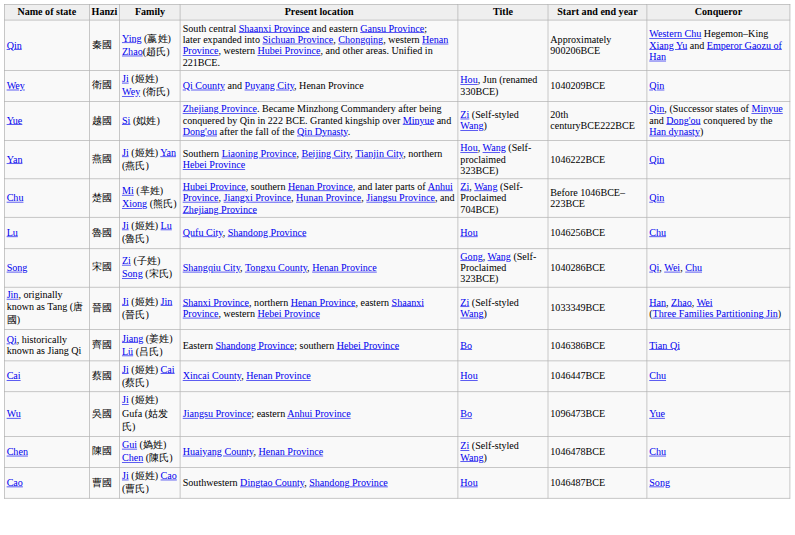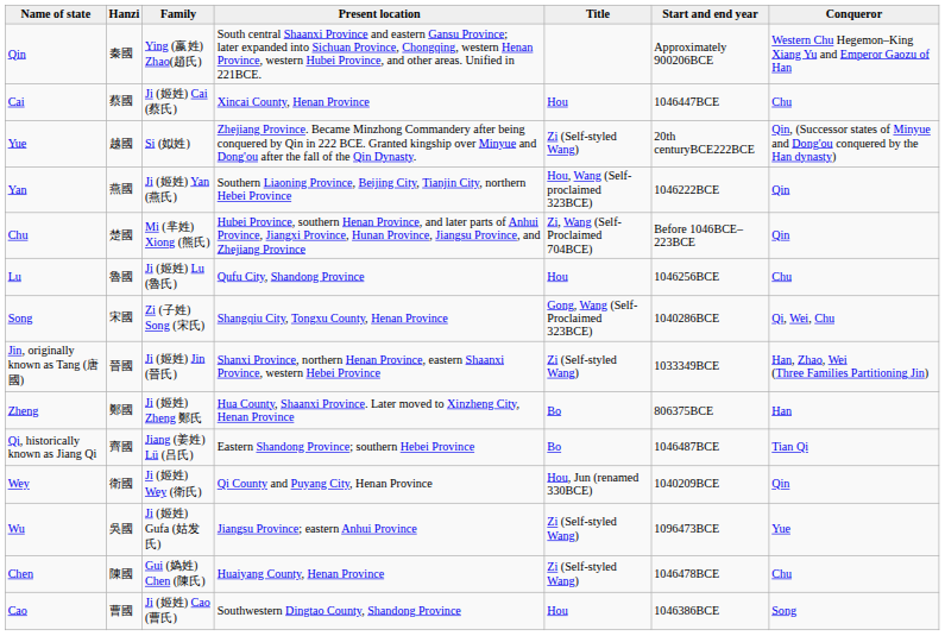 <table class="wikitable">
 <tr>
 <th style="background:#efefef;">Name of state</th>
 <th>Hanzi</th>
 <th style="background:#efefef;">Family</th>
 <th style="background:#efefef;">Present location</th>
 <th style="background:#efefef;">Title</th>
 <th style="background:#efefef;">Start and end year</th>
 <th style="background:#efefef;">Conqueror</th>
 </tr>
 <tr ---->
 <td><a href='#'>Qin</a></td>
 <td>秦國</td>
 <td><a href='#'>Ying</a> (嬴姓)  <a href='#'>Zhao</a>(趙氏)</td>
 <td>South central <a href='#'>Shaanxi Province</a> and eastern <a href='#'>Gansu Province</a>;<br>later expanded into <a href='#'>Sichuan Province</a>, <a href='#'>Chongqing</a>, western <a href='#'>Henan Province</a>, western <a href='#'>Hubei Province</a>, and other areas. Unified in 221BCE.</td>
 <td></td>
 <td>Approximately 900206BCE</td>
 <td><a href='#'>Western Chu</a> Hegemon–King <a href='#'>Xiang Yu</a> and <a href='#'>Emperor Gaozu of Han</a></td>
 </tr>
 <tr ---->
-<td><a href='#'>Wey</a></td>
-<td>衛國</td>
-<td><a href='#'>Ji</a> (姬姓) <a href='#'>Wey</a> (衛氏)</td>
-<td><a href='#'>Qi County</a> and <a href='#'>Puyang City</a>, Henan Province</td>
-<td><a href='#'>Hou</a>, Jun (renamed 330BCE)</td>
-<td>1040209BCE</td>
-<td><a href='#'>Qin</a></td>
+<td><a href='#'>Cai</a></td>
+<td>蔡國</td>
+<td><a href='#'>Ji</a> (姬姓) <a href='#'>Cai</a> (蔡氏)</td>
+<td><a href='#'>Xincai County</a>, <a href='#'>Henan Province</a></td>
+<td><a href='#'>Hou</a></td>
+<td>1046447BCE</td>
+<td><a href='#'>Chu</a></td>
 </tr>
 <tr ---->
 <td><a href='#'>Yue</a></td>
 <td>越國</td>
 <td><a href='#'>Si</a> (姒姓)</td>
 <td><a href='#'>Zhejiang Province</a>. Became Minzhong Commandery after being conquered by Qin in 222 BCE. Granted kingship over <a href='#'>Minyue</a> and <a href='#'>Dong'ou</a> after the fall of the <a href='#'>Qin Dynasty</a>.</td>
 <td><a href='#'>Zi</a> (Self-styled <a href='#'>Wang</a>)</td>
 <td> 20th centuryBCE222BCE</td>
 <td><a href='#'>Qin</a>, (Successor states of <a href='#'>Minyue</a> and <a href='#'>Dong'ou</a> conquered by the <a href='#'>Han dynasty</a>)</td>
 </tr>
 <tr ---->
 <td><a href='#'>Yan</a></td>
 <td>燕國</td>
 <td><a href='#'>Ji</a> (姬姓) <a href='#'>Yan</a> (燕氏)</td>
 <td>Southern <a href='#'>Liaoning Province</a>, <a href='#'>Beijing City</a>, <a href='#'>Tianjin City</a>, northern <a href='#'>Hebei Province</a></td>
 <td><a href='#'>Hou</a>, <a href='#'>Wang</a> (Self-proclaimed 323BCE)</td>
 <td>1046222BCE</td>
 <td><a href='#'>Qin</a></td>
 </tr>
 <tr ---->
 <td><a href='#'>Chu</a></td>
 <td>楚國</td>
 <td><a href='#'>Mi</a> (芈姓) <a href='#'>Xiong</a> (熊氏)</td>
 <td><a href='#'>Hubei Province</a>, southern <a href='#'>Henan Province</a>, and later parts of <a href='#'>Anhui Province</a>, <a href='#'>Jiangxi Province</a>, <a href='#'>Hunan Province</a>, <a href='#'>Jiangsu Province</a>, and <a href='#'>Zhejiang Province</a></td>
 <td><a href='#'>Zi</a>, <a href='#'>Wang</a> (Self-Proclaimed 704BCE)</td>
 <td>Before 1046BCE–223BCE</td>
 <td><a href='#'>Qin</a></td>
 </tr>
 <tr ---->
 <td><a href='#'>Lu</a></td>
 <td>魯國</td>
 <td><a href='#'>Ji</a> (姬姓) <a href='#'>Lu</a> (魯氏)</td>
 <td><a href='#'>Qufu City</a>, <a href='#'>Shandong Province</a></td>
 <td><a href='#'>Hou</a></td>
 <td>1046256BCE</td>
 <td><a href='#'>Chu</a></td>
 </tr>
 <tr ---->
 <td><a href='#'>Song</a></td>
 <td>宋國</td>
 <td><a href='#'>Zi</a> (子姓) <a href='#'>Song</a> (宋氏)</td>
 <td><a href='#'>Shangqiu City</a>, <a href='#'>Tongxu County</a>, <a href='#'>Henan Province</a></td>
 <td><a href='#'>Gong</a>, <a href='#'>Wang</a> (Self-Proclaimed 323BCE)</td>
 <td>1040286BCE</td>
 <td><a href='#'>Qi</a>, <a href='#'>Wei</a>, <a href='#'>Chu</a></td>
 </tr>
 <tr ---->
 <td><a href='#'>Jin</a>, originally known as Tang (唐國)</td>
 <td>晉國</td>
 <td><a href='#'>Ji</a> (姬姓) <a href='#'>Jin</a> (晉氏)</td>
 <td><a href='#'>Shanxi Province</a>, northern <a href='#'>Henan Province</a>, eastern <a href='#'>Shaanxi Province</a>, western <a href='#'>Hebei Province</a></td>
 <td><a href='#'>Zi</a> (Self-styled <a href='#'>Wang</a>)</td>
 <td>1033349BCE</td>
 <td><a href='#'>Han</a>, <a href='#'>Zhao</a>, <a href='#'>Wei</a><br>(<a href='#'>Three Families Partitioning Jin</a>)</td>
 </tr>
 <tr ---->
+<td><a href='#'>Zheng</a></td>
+<td>鄭國</td>
+<td><a href='#'>Ji</a> (姬姓) <a href='#'>Zheng</a> 鄭氏</td>
+<td><a href='#'>Hua County</a>, <a href='#'>Shaanxi Province</a>. Later moved to <a href='#'>Xinzheng City</a>, <a href='#'>Henan Province</a></td>
+<td><a href='#'>Bo</a></td>
+<td>806375BCE</td>
+<td><a href='#'>Han</a></td>
+</tr>
+<tr ---->
 <td><a href='#'>Qi</a>, historically known as Jiang Qi</td>
 <td>齊國</td>
 <td><a href='#'>Jiang</a> (姜姓) <a href='#'>Lü</a> (吕氏)</td>
 <td>Eastern <a href='#'>Shandong Province</a>; southern <a href='#'>Hebei Province</a></td>
 <td><a href='#'>Bo</a></td>
-<td>1046386BCE</td>
+<td>1046487BCE</td>
 <td><a href='#'>Tian Qi</a></td>
 </tr>
 <tr ---->
-<td><a href='#'>Cai</a></td>
-<td>蔡國</td>
-<td><a href='#'>Ji</a> (姬姓) <a href='#'>Cai</a> (蔡氏)</td>
-<td><a href='#'>Xincai County</a>, <a href='#'>Henan Province</a></td>
-<td><a href='#'>Hou</a></td>
-<td>1046447BCE</td>
-<td><a href='#'>Chu</a></td>
+<td><a href='#'>Wey</a></td>
+<td>衛國</td>
+<td><a href='#'>Ji</a> (姬姓) <a href='#'>Wey</a> (衛氏)</td>
+<td><a href='#'>Qi County</a> and <a href='#'>Puyang City</a>, Henan Province</td>
+<td><a href='#'>Hou</a>, Jun (renamed 330BCE)</td>
+<td>1040209BCE</td>
+<td><a href='#'>Qin</a></td>
 </tr>
 <tr ---->
 <td><a href='#'>Wu</a></td>
 <td>吳國</td>
 <td><a href='#'>Ji</a> (姬姓) Gufa (姑发氏)</td>
 <td><a href='#'>Jiangsu Province</a>; eastern <a href='#'>Anhui Province</a></td>
-<td><a href='#'>Bo</a></td>
+<td><a href='#'>Zi</a> (Self-styled <a href='#'>Wang</a>)</td>
 <td>1096473BCE</td>
 <td><a href='#'>Yue</a></td>
 </tr>
 <tr ---->
 <td><a href='#'>Chen</a></td>
 <td>陳國</td>
 <td><a href='#'>Gui</a> (媯姓) <a href='#'>Chen</a> (陳氏)</td>
 <td><a href='#'>Huaiyang County</a>, <a href='#'>Henan Province</a></td>
 <td><a href='#'>Zi</a> (Self-styled <a href='#'>Wang</a>)</td>
 <td>1046478BCE</td>
 <td><a href='#'>Chu</a></td>
 </tr>
 <tr ---->
 <td><a href='#'>Cao</a></td>
 <td>曹國</td>
 <td><a href='#'>Ji</a> (姬姓)  <a href='#'>Cao</a> (曹氏)</td>
 <td>Southwestern <a href='#'>Dingtao County</a>, <a href='#'>Shandong Province</a></td>
 <td><a href='#'>Hou</a></td>
-<td>1046487BCE</td>
+<td>1046386BCE</td>
 <td><a href='#'>Song</a></td>
 </tr>
 </table>
